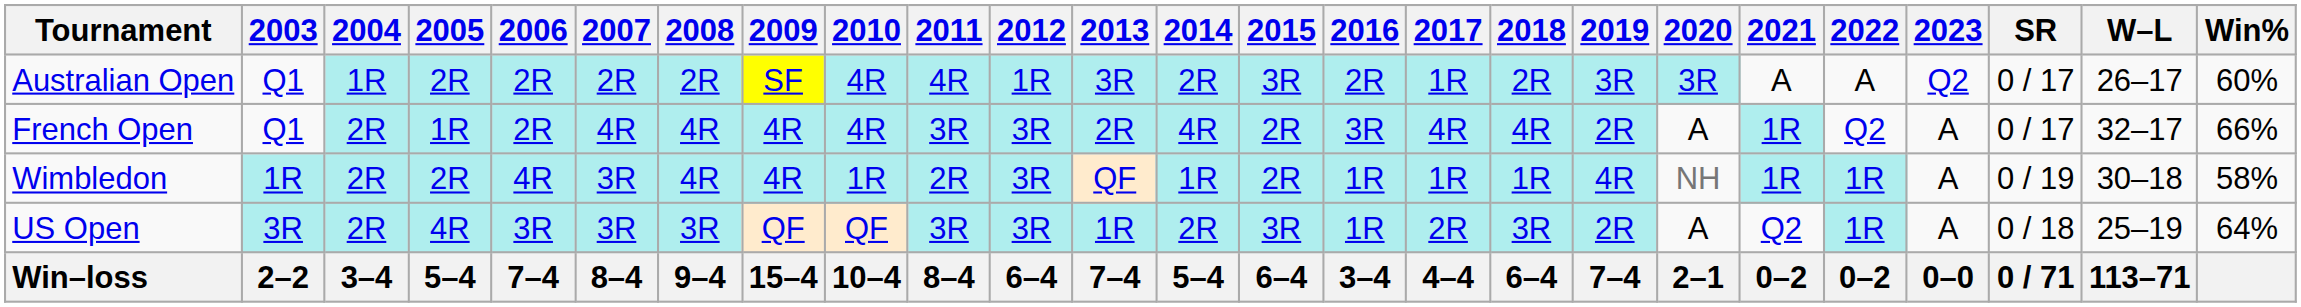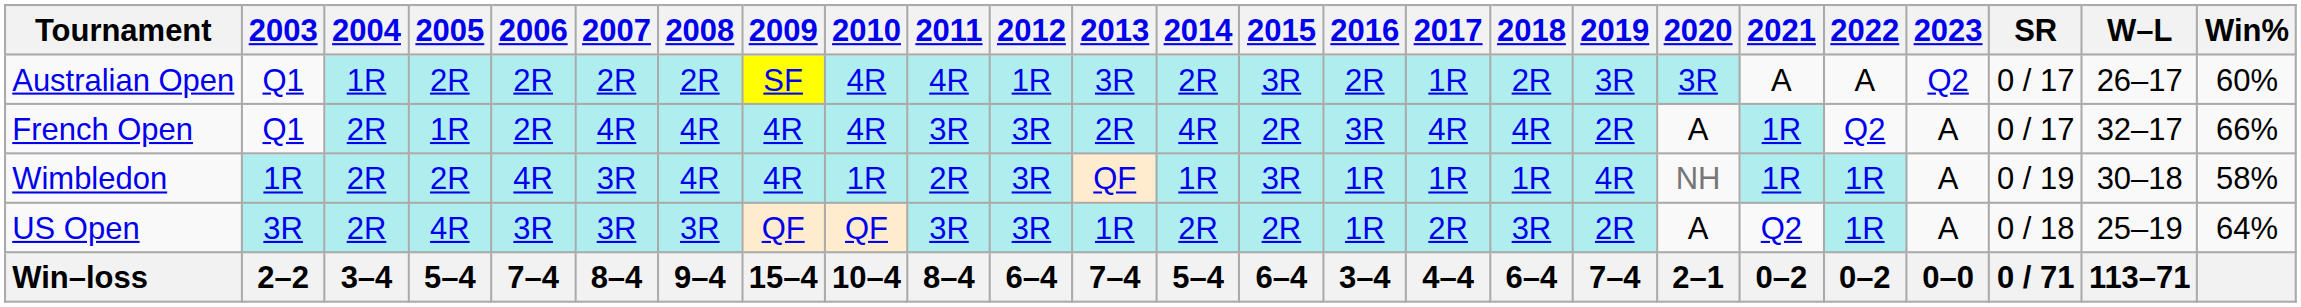 <table class=wikitable style=text-align:center;font-size:94%>
 <tr>
 <th>Tournament</th>
 <th><a href='#'>2003</a></th>
 <th><a href='#'>2004</a></th>
 <th><a href='#'>2005</a></th>
 <th><a href='#'>2006</a></th>
 <th><a href='#'>2007</a></th>
 <th><a href='#'>2008</a></th>
 <th><a href='#'>2009</a></th>
 <th><a href='#'>2010</a></th>
 <th><a href='#'>2011</a></th>
 <th><a href='#'>2012</a></th>
 <th><a href='#'>2013</a></th>
 <th><a href='#'>2014</a></th>
 <th><a href='#'>2015</a></th>
 <th><a href='#'>2016</a></th>
 <th><a href='#'>2017</a></th>
 <th><a href='#'>2018</a></th>
 <th><a href='#'>2019</a></th>
 <th><a href='#'>2020</a></th>
 <th><a href='#'>2021</a></th>
 <th><a href='#'>2022</a></th>
 <th><a href='#'>2023</a></th>
 <th>SR</th>
 <th>W–L</th>
 <th>Win%</th>
 </tr>
 <tr>
 <td align=left><a href='#'>Australian Open</a></td>
 <td><a href='#'>Q1</a></td>
 <td bgcolor=afeeee><a href='#'>1R</a></td>
 <td bgcolor=afeeee><a href='#'>2R</a></td>
 <td bgcolor=afeeee><a href='#'>2R</a></td>
 <td bgcolor=afeeee><a href='#'>2R</a></td>
 <td bgcolor=afeeee><a href='#'>2R</a></td>
 <td bgcolor=yellow><a href='#'>SF</a></td>
 <td bgcolor=afeeee><a href='#'>4R</a></td>
 <td bgcolor=afeeee><a href='#'>4R</a></td>
 <td bgcolor=afeeee><a href='#'>1R</a></td>
 <td bgcolor=afeeee><a href='#'>3R</a></td>
 <td bgcolor=afeeee><a href='#'>2R</a></td>
 <td bgcolor=afeeee><a href='#'>3R</a></td>
 <td bgcolor=afeeee><a href='#'>2R</a></td>
 <td bgcolor=afeeee><a href='#'>1R</a></td>
 <td bgcolor=afeeee><a href='#'>2R</a></td>
 <td bgcolor=afeeee><a href='#'>3R</a></td>
 <td bgcolor=afeeee><a href='#'>3R</a></td>
 <td>A</td>
 <td>A</td>
 <td><a href='#'>Q2</a></td>
 <td>0 / 17</td>
 <td>26–17</td>
 <td>60%</td>
 </tr>
 <tr>
 <td align=left><a href='#'>French Open</a></td>
 <td><a href='#'>Q1</a></td>
 <td bgcolor=afeeee><a href='#'>2R</a></td>
 <td bgcolor=afeeee><a href='#'>1R</a></td>
 <td bgcolor=afeeee><a href='#'>2R</a></td>
 <td bgcolor=afeeee><a href='#'>4R</a></td>
 <td bgcolor=afeeee><a href='#'>4R</a></td>
 <td bgcolor=afeeee><a href='#'>4R</a></td>
 <td bgcolor=afeeee><a href='#'>4R</a></td>
 <td bgcolor=afeeee><a href='#'>3R</a></td>
 <td bgcolor=afeeee><a href='#'>3R</a></td>
 <td bgcolor=afeeee><a href='#'>2R</a></td>
 <td bgcolor=afeeee><a href='#'>4R</a></td>
 <td bgcolor=afeeee><a href='#'>2R</a></td>
 <td bgcolor=afeeee><a href='#'>3R</a></td>
 <td bgcolor=afeeee><a href='#'>4R</a></td>
 <td bgcolor=afeeee><a href='#'>4R</a></td>
 <td bgcolor=afeeee><a href='#'>2R</a></td>
 <td>A</td>
 <td bgcolor=afeeee><a href='#'>1R</a></td>
 <td><a href='#'>Q2</a></td>
 <td>A</td>
 <td>0 / 17</td>
 <td>32–17</td>
 <td>66%</td>
 </tr>
 <tr>
 <td align=left><a href='#'>Wimbledon</a></td>
 <td bgcolor=afeeee><a href='#'>1R</a></td>
 <td bgcolor=afeeee><a href='#'>2R</a></td>
 <td bgcolor=afeeee><a href='#'>2R</a></td>
 <td bgcolor=afeeee><a href='#'>4R</a></td>
 <td bgcolor=afeeee><a href='#'>3R</a></td>
 <td bgcolor=afeeee><a href='#'>4R</a></td>
 <td bgcolor=afeeee><a href='#'>4R</a></td>
 <td bgcolor=afeeee><a href='#'>1R</a></td>
 <td bgcolor=afeeee><a href='#'>2R</a></td>
 <td bgcolor=afeeee><a href='#'>3R</a></td>
 <td bgcolor=ffebcd><a href='#'>QF</a></td>
 <td bgcolor=afeeee><a href='#'>1R</a></td>
-<td bgcolor=afeeee><a href='#'>2R</a></td>
+<td bgcolor=afeeee><a href='#'>3R</a></td>
 <td bgcolor=afeeee><a href='#'>1R</a></td>
 <td bgcolor=afeeee><a href='#'>1R</a></td>
 <td bgcolor=afeeee><a href='#'>1R</a></td>
 <td bgcolor=afeeee><a href='#'>4R</a></td>
 <td style=color:#767676>NH</td>
 <td bgcolor=afeeee><a href='#'>1R</a></td>
 <td bgcolor=afeeee><a href='#'>1R</a></td>
 <td>A</td>
 <td>0 / 19</td>
 <td>30–18</td>
 <td>58%</td>
 </tr>
 <tr>
 <td align=left><a href='#'>US Open</a></td>
 <td bgcolor=afeeee><a href='#'>3R</a></td>
 <td bgcolor=afeeee><a href='#'>2R</a></td>
 <td bgcolor=afeeee><a href='#'>4R</a></td>
 <td bgcolor=afeeee><a href='#'>3R</a></td>
 <td bgcolor=afeeee><a href='#'>3R</a></td>
 <td bgcolor=afeeee><a href='#'>3R</a></td>
 <td bgcolor=ffebcd><a href='#'>QF</a></td>
 <td bgcolor=ffebcd><a href='#'>QF</a></td>
 <td bgcolor=afeeee><a href='#'>3R</a></td>
 <td bgcolor=afeeee><a href='#'>3R</a></td>
 <td bgcolor=afeeee><a href='#'>1R</a></td>
 <td bgcolor=afeeee><a href='#'>2R</a></td>
-<td bgcolor=afeeee><a href='#'>3R</a></td>
+<td bgcolor=afeeee><a href='#'>2R</a></td>
 <td bgcolor=afeeee><a href='#'>1R</a></td>
 <td bgcolor=afeeee><a href='#'>2R</a></td>
 <td bgcolor=afeeee><a href='#'>3R</a></td>
 <td bgcolor=afeeee><a href='#'>2R</a></td>
 <td>A</td>
 <td><a href='#'>Q2</a></td>
 <td bgcolor=afeeee><a href='#'>1R</a></td>
 <td>A</td>
 <td>0 / 18</td>
 <td>25–19</td>
 <td>64%</td>
 </tr>
 <tr>
 <th style=text-align:left>Win–loss</th>
 <th>2–2</th>
 <th>3–4</th>
 <th>5–4</th>
 <th>7–4</th>
 <th>8–4</th>
 <th>9–4</th>
 <th>15–4</th>
 <th>10–4</th>
 <th>8–4</th>
 <th>6–4</th>
 <th>7–4</th>
 <th>5–4</th>
 <th>6–4</th>
 <th>3–4</th>
 <th>4–4</th>
 <th>6–4</th>
 <th>7–4</th>
 <th>2–1</th>
 <th>0–2</th>
 <th>0–2</th>
 <th>0–0</th>
 <th>0 / 71</th>
 <th>113–71</th>
 <th></th>
 </tr>
 </table>
